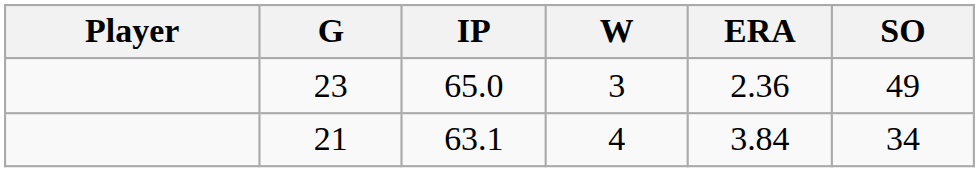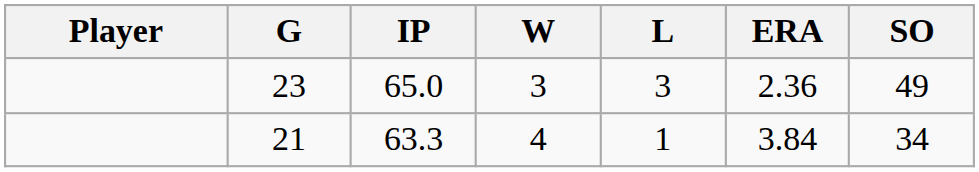 <table class="wikitable sortable">
 <tr>
 <th bgcolor="#DDDDFF" width="16%">Player</th>
 <th bgcolor="#DDDDFF" width="9%">G</th>
 <th bgcolor="#DDDDFF" width="9%">IP</th>
 <th bgcolor="#DDDDFF" width="9%">W</th>
+<th bgcolor="#DDDDFF" width="9%">L</th>
 <th bgcolor="#DDDDFF" width="9%">ERA</th>
 <th bgcolor="#DDDDFF" width="9%">SO</th>
 </tr>
 <tr align="center">
 <td></td>
 <td>23</td>
 <td>65.0</td>
 <td>3</td>
+<td>3</td>
 <td>2.36</td>
 <td>49</td>
 </tr>
 <tr align="center">
 <td></td>
 <td>21</td>
-<td>63.1</td>
+<td>63.3</td>
 <td>4</td>
+<td>1</td>
 <td>3.84</td>
 <td>34</td>
 </tr>
 </table>
